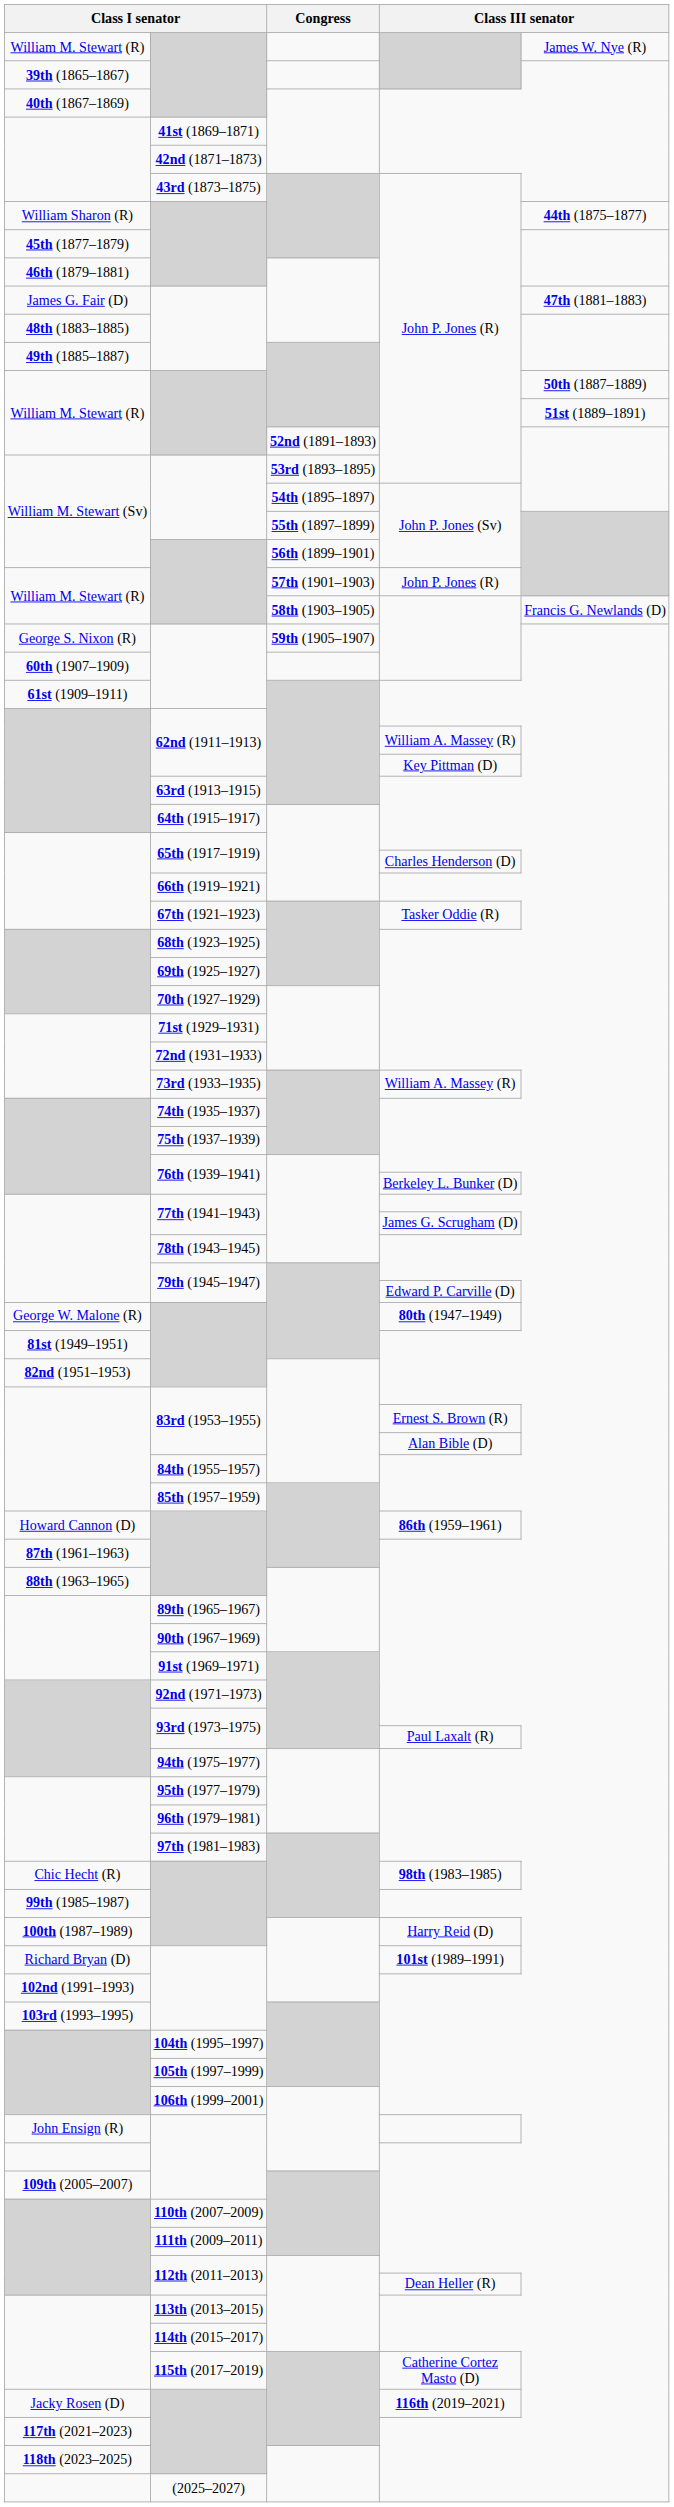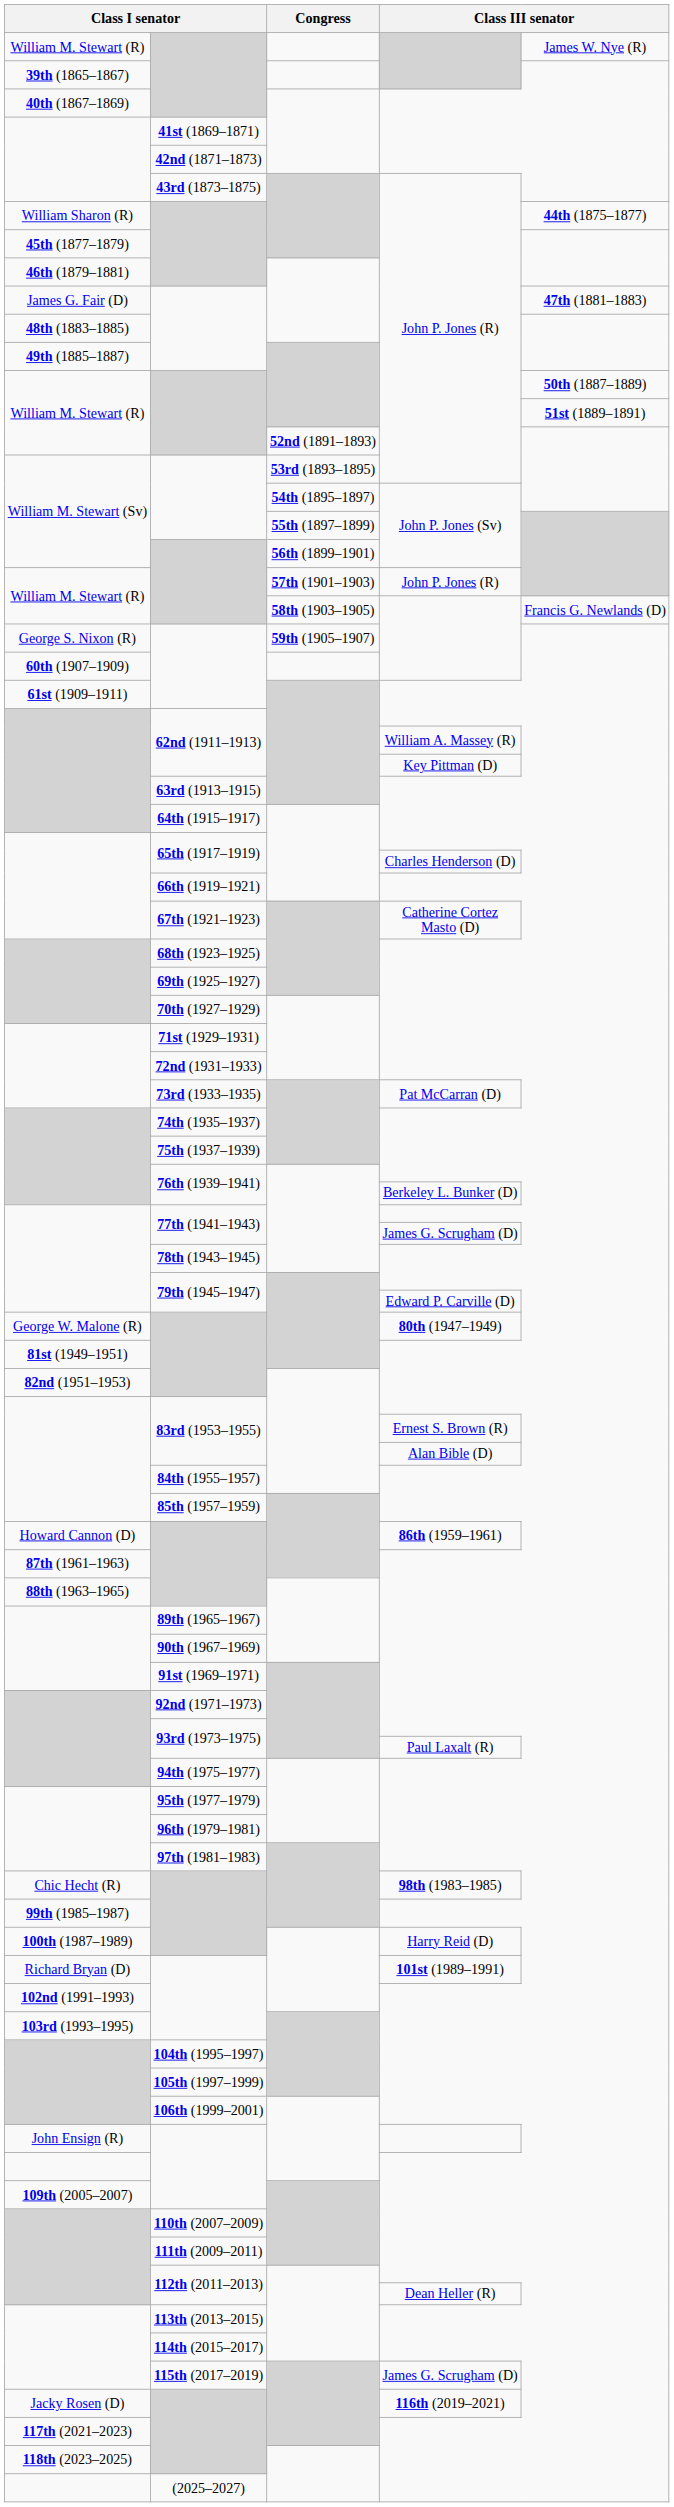 <table class="wikitable sticky-header" style="text-align:center">
 <tr style="height:2em">
 <th colspan="2">Class I senator</th>
 <th>Congress</th>
 <th colspan="2">Class III senator</th>
 </tr>
 <tr style="height:2em">
 <td><a href='#'>William M. Stewart</a> (R)</td>
 <td rowspan="3" style="background: #D3D3D3"></td>
 <td></td>
 <td rowspan="2" style="background: #D3D3D3"></td>
 <td><a href='#'>James W. Nye</a> (R)</td>
 </tr>
 <tr style="height:2em">
 <td><strong><a href='#'>39th</a></strong> (1865–1867)</td>
 </tr>
 <tr style="height:2em">
 <td><strong><a href='#'>40th</a></strong> (1867–1869)</td>
 <td rowspan="3"></td>
 </tr>
 <tr style="height:2em">
 <td rowspan="3"></td>
 <td><strong><a href='#'>41st</a></strong> (1869–1871)</td>
 </tr>
 <tr style="height:2em">
 <td><strong><a href='#'>42nd</a></strong> (1871–1873)</td>
 </tr>
 <tr style="height:2em">
 <td><strong><a href='#'>43rd</a></strong> (1873–1875)</td>
 <td rowspan="3" style="background: #D3D3D3"></td>
 <td rowspan="11" ><a href='#'>John P. Jones</a> (R)</td>
 </tr>
 <tr style="height:2em">
 <td><a href='#'>William Sharon</a> (R)</td>
 <td rowspan="3" style="background: #D3D3D3"></td>
 <td><strong><a href='#'>44th</a></strong> (1875–1877)</td>
 </tr>
 <tr style="height:2em">
 <td><strong><a href='#'>45th</a></strong> (1877–1879)</td>
 </tr>
 <tr style="height:2em">
 <td><strong><a href='#'>46th</a></strong> (1879–1881)</td>
 <td rowspan="3"></td>
 </tr>
 <tr style="height:2em">
 <td><a href='#'>James G. Fair</a> (D)</td>
 <td rowspan="3"></td>
 <td><strong><a href='#'>47th</a></strong> (1881–1883)</td>
 </tr>
 <tr style="height:2em">
 <td><strong><a href='#'>48th</a></strong> (1883–1885)</td>
 </tr>
 <tr style="height:2em">
 <td><strong><a href='#'>49th</a></strong> (1885–1887)</td>
 <td rowspan="3" style="background: #D3D3D3"></td>
 </tr>
 <tr style="height:2em">
 <td rowspan="3" ><a href='#'>William M. Stewart</a> (R)</td>
 <td rowspan="3" style="background: #D3D3D3"></td>
 <td><strong><a href='#'>50th</a></strong> (1887–1889)</td>
 </tr>
 <tr style="height:2em">
 <td><strong><a href='#'>51st</a></strong> (1889–1891)</td>
 </tr>
 <tr style="height:2em">
 <td><strong><a href='#'>52nd</a></strong> (1891–1893)</td>
 <td rowspan="3"></td>
 </tr>
 <tr style="height:2em">
 <td rowspan="4" ><a href='#'>William M. Stewart</a> (Sv)</td>
 <td rowspan="3"></td>
 <td><strong><a href='#'>53rd</a></strong> (1893–1895)</td>
 </tr>
 <tr style="height:2em">
 <td><strong><a href='#'>54th</a></strong> (1895–1897)</td>
 <td rowspan="3" ><a href='#'>John P. Jones</a> (Sv)</td>
 </tr>
 <tr style="height:2em">
 <td><strong><a href='#'>55th</a></strong> (1897–1899)</td>
 <td rowspan="3" style="background: #D3D3D3"></td>
 </tr>
 <tr style="height:2em">
 <td rowspan="3" style="background: #D3D3D3"></td>
 <td><strong><a href='#'>56th</a></strong> (1899–1901)</td>
 </tr>
 <tr style="height:2em">
 <td rowspan="2" ><a href='#'>William M. Stewart</a> (R)</td>
 <td><strong><a href='#'>57th</a></strong> (1901–1903)</td>
 <td><a href='#'>John P. Jones</a> (R)</td>
 </tr>
 <tr style="height:2em">
 <td><strong><a href='#'>58th</a></strong> (1903–1905)</td>
 <td rowspan="3"></td>
 <td><a href='#'>Francis G. Newlands</a> (D)</td>
 </tr>
 <tr style="height:2em">
 <td><a href='#'>George S. Nixon</a> (R)</td>
 <td rowspan="3"></td>
 <td><strong><a href='#'>59th</a></strong> (1905–1907)</td>
 </tr>
 <tr style="height:2em">
 <td><strong><a href='#'>60th</a></strong> (1907–1909)</td>
 </tr>
 <tr style="height:2em">
 <td><strong><a href='#'>61st</a></strong> (1909–1911)</td>
 <td rowspan="5" style="background: #D3D3D3"></td>
 </tr>
 <tr style="height:1.25em">
 <td rowspan="5" style="background: #D3D3D3"></td>
 <td rowspan=3><strong><a href='#'>62nd</a></strong> (1911–1913)</td>
 </tr>
 <tr style="height:2em">
 <td><a href='#'>William A. Massey</a> (R)</td>
 </tr>
 <tr style="height:1.25em">
 <td><a href='#'>Key Pittman</a> (D)</td>
 </tr>
 <tr style="height:2em">
 <td><strong><a href='#'>63rd</a></strong> (1913–1915)</td>
 </tr>
 <tr style="height:2em">
 <td><strong><a href='#'>64th</a></strong> (1915–1917)</td>
 <td rowspan="4"></td>
 </tr>
 <tr style="height:1.25em">
 <td rowspan="4"></td>
 <td rowspan=2><strong><a href='#'>65th</a></strong> (1917–1919)</td>
 </tr>
 <tr style="height:1.25em">
 <td><a href='#'>Charles Henderson</a> (D)</td>
 </tr>
 <tr style="height:2em">
 <td><strong><a href='#'>66th</a></strong> (1919–1921)</td>
 </tr>
 <tr style="height:2em">
 <td><strong><a href='#'>67th</a></strong> (1921–1923)</td>
 <td rowspan="3" style="background: #D3D3D3"></td>
-<td><a href='#'>Tasker Oddie</a> (R)</td>
+<td><a href='#'>Catherine Cortez<br>Masto</a> (D)</td>
 </tr>
 <tr style="height:2em">
 <td rowspan="3" style="background: #D3D3D3"></td>
 <td><strong><a href='#'>68th</a></strong> (1923–1925)</td>
 </tr>
 <tr style="height:2em">
 <td><strong><a href='#'>69th</a></strong> (1925–1927)</td>
 </tr>
 <tr style="height:2em">
 <td><strong><a href='#'>70th</a></strong> (1927–1929)</td>
 <td rowspan="3"></td>
 </tr>
 <tr style="height:2em">
 <td rowspan="3"></td>
 <td><strong><a href='#'>71st</a></strong> (1929–1931)</td>
 </tr>
 <tr style="height:2em">
 <td><strong><a href='#'>72nd</a></strong> (1931–1933)</td>
 </tr>
 <tr style="height:2em">
 <td><strong><a href='#'>73rd</a></strong> (1933–1935)</td>
 <td rowspan="3" style="background: #D3D3D3"></td>
-<td><a href='#'>William A. Massey</a> (R)</td>
+<td><a href='#'>Pat McCarran</a> (D)</td>
 </tr>
 <tr style="height:2em">
 <td rowspan="4" style="background: #D3D3D3"></td>
 <td><strong><a href='#'>74th</a></strong> (1935–1937)</td>
 </tr>
 <tr style="height:2em">
 <td><strong><a href='#'>75th</a></strong> (1937–1939)</td>
 </tr>
 <tr style="height:1.25em">
 <td rowspan=2><strong><a href='#'>76th</a></strong> (1939–1941)</td>
 <td rowspan="5"></td>
 </tr>
 <tr style="height:1.25em">
 <td><a href='#'>Berkeley L. Bunker</a> (D)</td>
 </tr>
 <tr style="height:1.25em">
 <td rowspan="5"></td>
 <td rowspan=2><strong><a href='#'>77th</a></strong> (1941–1943)</td>
 </tr>
 <tr style="height:1.25em">
 <td><a href='#'>James G. Scrugham</a> (D)</td>
 </tr>
 <tr style="height:2em">
 <td><strong><a href='#'>78th</a></strong> (1943–1945)</td>
 </tr>
 <tr style="height:1.25em">
 <td rowspan=2><strong><a href='#'>79th</a></strong> (1945–1947)</td>
 <td rowspan="4" style="background: #D3D3D3"></td>
 </tr>
 <tr style="height:1.25em">
 <td><a href='#'>Edward P. Carville</a> (D)</td>
 </tr>
 <tr style="height:2em">
 <td><a href='#'>George W. Malone</a> (R)</td>
 <td rowspan="3" style="background: #D3D3D3"></td>
 <td><strong><a href='#'>80th</a></strong> (1947–1949)</td>
 </tr>
 <tr style="height:2em">
 <td><strong><a href='#'>81st</a></strong> (1949–1951)</td>
 </tr>
 <tr style="height:2em">
 <td><strong><a href='#'>82nd</a></strong> (1951–1953)</td>
 <td rowspan="5"></td>
 </tr>
 <tr style="height:1.25em">
 <td rowspan="5"></td>
 <td rowspan=3><strong><a href='#'>83rd</a></strong> (1953–1955)</td>
 </tr>
 <tr style="height:2em">
 <td><a href='#'>Ernest S. Brown</a> (R)</td>
 </tr>
 <tr style="height:1.25em">
 <td><a href='#'>Alan Bible</a> (D)</td>
 </tr>
 <tr style="height:2em">
 <td><strong><a href='#'>84th</a></strong> (1955–1957)</td>
 </tr>
 <tr style="height:2em">
 <td><strong><a href='#'>85th</a></strong> (1957–1959)</td>
 <td rowspan="3" style="background: #D3D3D3"></td>
 </tr>
 <tr style="height:2em">
 <td><a href='#'>Howard Cannon</a> (D)</td>
 <td rowspan="3" style="background: #D3D3D3"></td>
 <td><strong><a href='#'>86th</a></strong> (1959–1961)</td>
 </tr>
 <tr style="height:2em">
 <td><strong><a href='#'>87th</a></strong> (1961–1963)</td>
 </tr>
 <tr style="height:2em">
 <td><strong><a href='#'>88th</a></strong> (1963–1965)</td>
 <td rowspan="3"></td>
 </tr>
 <tr style="height:2em">
 <td rowspan="3"></td>
 <td><strong><a href='#'>89th</a></strong> (1965–1967)</td>
 </tr>
 <tr style="height:2em">
 <td><strong><a href='#'>90th</a></strong> (1967–1969)</td>
 </tr>
 <tr style="height:2em">
 <td><strong><a href='#'>91st</a></strong> (1969–1971)</td>
 <td rowspan="4" style="background: #D3D3D3"></td>
 </tr>
 <tr style="height:2em">
 <td rowspan="4" style="background: #D3D3D3"></td>
 <td><strong><a href='#'>92nd</a></strong> (1971–1973)</td>
 </tr>
 <tr style="height:1.25em">
 <td rowspan=2><strong><a href='#'>93rd</a></strong> (1973–1975)</td>
 </tr>
 <tr style="height:1.25em">
 <td><a href='#'>Paul Laxalt</a> (R)</td>
 </tr>
 <tr style="height:2em">
 <td><strong><a href='#'>94th</a></strong> (1975–1977)</td>
 <td rowspan="3"></td>
 </tr>
 <tr style="height:2em">
 <td rowspan="3"></td>
 <td><strong><a href='#'>95th</a></strong> (1977–1979)</td>
 </tr>
 <tr style="height:2em">
 <td><strong><a href='#'>96th</a></strong> (1979–1981)</td>
 </tr>
 <tr style="height:2em">
 <td><strong><a href='#'>97th</a></strong> (1981–1983)</td>
 <td rowspan="3" style="background: #D3D3D3"></td>
 </tr>
 <tr style="height:2em">
 <td><a href='#'>Chic Hecht</a> (R)</td>
 <td rowspan="3" style="background: #D3D3D3"></td>
 <td><strong><a href='#'>98th</a></strong> (1983–1985)</td>
 </tr>
 <tr style="height:2em">
 <td><strong><a href='#'>99th</a></strong> (1985–1987)</td>
 </tr>
 <tr style="height:2em">
 <td><strong><a href='#'>100th</a></strong> (1987–1989)</td>
 <td rowspan="3"></td>
 <td><a href='#'>Harry Reid</a> (D)</td>
 </tr>
 <tr style="height:2em">
 <td><a href='#'>Richard Bryan</a> (D)</td>
 <td rowspan="3"></td>
 <td><strong><a href='#'>101st</a></strong> (1989–1991)</td>
 </tr>
 <tr style="height:2em">
 <td><strong><a href='#'>102nd</a></strong> (1991–1993)</td>
 </tr>
 <tr style="height:2em">
 <td><strong><a href='#'>103rd</a></strong> (1993–1995)</td>
 <td rowspan="3" style="background: #D3D3D3"></td>
 </tr>
 <tr style="height:2em">
 <td rowspan="3" style="background: #D3D3D3"></td>
 <td><strong><a href='#'>104th</a></strong> (1995–1997)</td>
 </tr>
 <tr style="height:2em">
 <td><strong><a href='#'>105th</a></strong> (1997–1999)</td>
 </tr>
 <tr style="height:2em">
 <td><strong><a href='#'>106th</a></strong> (1999–2001)</td>
 <td rowspan="3"></td>
 </tr>
 <tr style="height:2em">
 <td><a href='#'>John Ensign</a> (R)</td>
 <td rowspan="3"></td>
 <td></td>
 </tr>
 <tr style="height:2em">
 <td></td>
 </tr>
 <tr style="height:2em">
 <td><strong><a href='#'>109th</a></strong> (2005–2007)</td>
 <td rowspan="3" style="background: #D3D3D3"></td>
 </tr>
 <tr style="height:2em">
 <td rowspan="4" style="background: #D3D3D3"></td>
 <td><strong><a href='#'>110th</a></strong> (2007–2009)</td>
 </tr>
 <tr style="height:2em">
 <td><strong><a href='#'>111th</a></strong> (2009–2011)</td>
 </tr>
 <tr style="height:1.25em">
 <td rowspan=2><strong><a href='#'>112th</a></strong> (2011–2013)</td>
 <td rowspan="4"></td>
 </tr>
 <tr style="height:1.25em">
 <td><a href='#'>Dean Heller</a> (R)</td>
 </tr>
 <tr style="height:2em">
 <td rowspan="3"></td>
 <td><strong><a href='#'>113th</a></strong> (2013–2015)</td>
 </tr>
 <tr style="height:2em">
 <td><strong><a href='#'>114th</a></strong> (2015–2017)</td>
 </tr>
 <tr style="height:2em">
 <td><strong><a href='#'>115th</a></strong> (2017–2019)</td>
 <td rowspan="3" style="background: #D3D3D3"></td>
-<td><a href='#'>Catherine Cortez<br>Masto</a> (D)</td>
+<td><a href='#'>James G. Scrugham</a> (D)</td>
 </tr>
 <tr style="height:2em">
 <td><a href='#'>Jacky Rosen</a> (D)</td>
 <td rowspan="3" style="background: #D3D3D3"></td>
 <td><strong><a href='#'>116th</a></strong> (2019–2021)</td>
 </tr>
 <tr style="height:2em">
 <td><strong><a href='#'>117th</a></strong> (2021–2023)</td>
 </tr>
 <tr style="height:2em">
 <td><strong><a href='#'>118th</a></strong> (2023–2025)</td>
 <td rowspan="2"></td>
 </tr>
 <tr style="height:2em">
 <td rowspan="1"></td>
 <td><strong></strong> (2025–2027)</td>
 </tr>
 </table>
